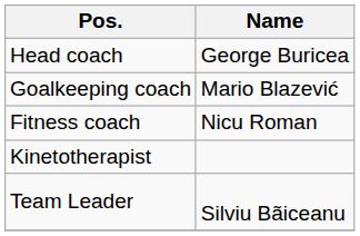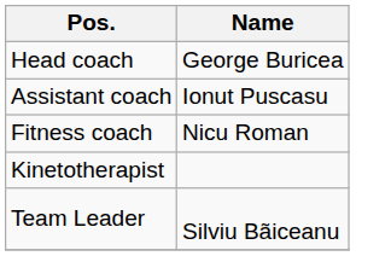 <table class="wikitable" style="text-align: left;">
 <tr>
 <th valign=center>Pos.</th>
 <th>Name</th>
 </tr>
 <tr>
 <td>Head coach</td>
 <td>  George Buricea</td>
 </tr>
 <tr>
-<td>Goalkeeping coach</td>
-<td> Mario Blazević</td>
+<td>Assistant coach</td>
+<td> Ionut Puscasu</td>
 </tr>
 <tr>
 <td>Fitness coach</td>
 <td> Nicu Roman</td>
 </tr>
 <tr>
 <td>Kinetotherapist</td>
 <td></td>
 </tr>
 <tr>
 <td>Team Leader</td>
 <td><br>Silviu Bãiceanu</td>
 </tr>
 <tr>
 </tr>
 </table>
